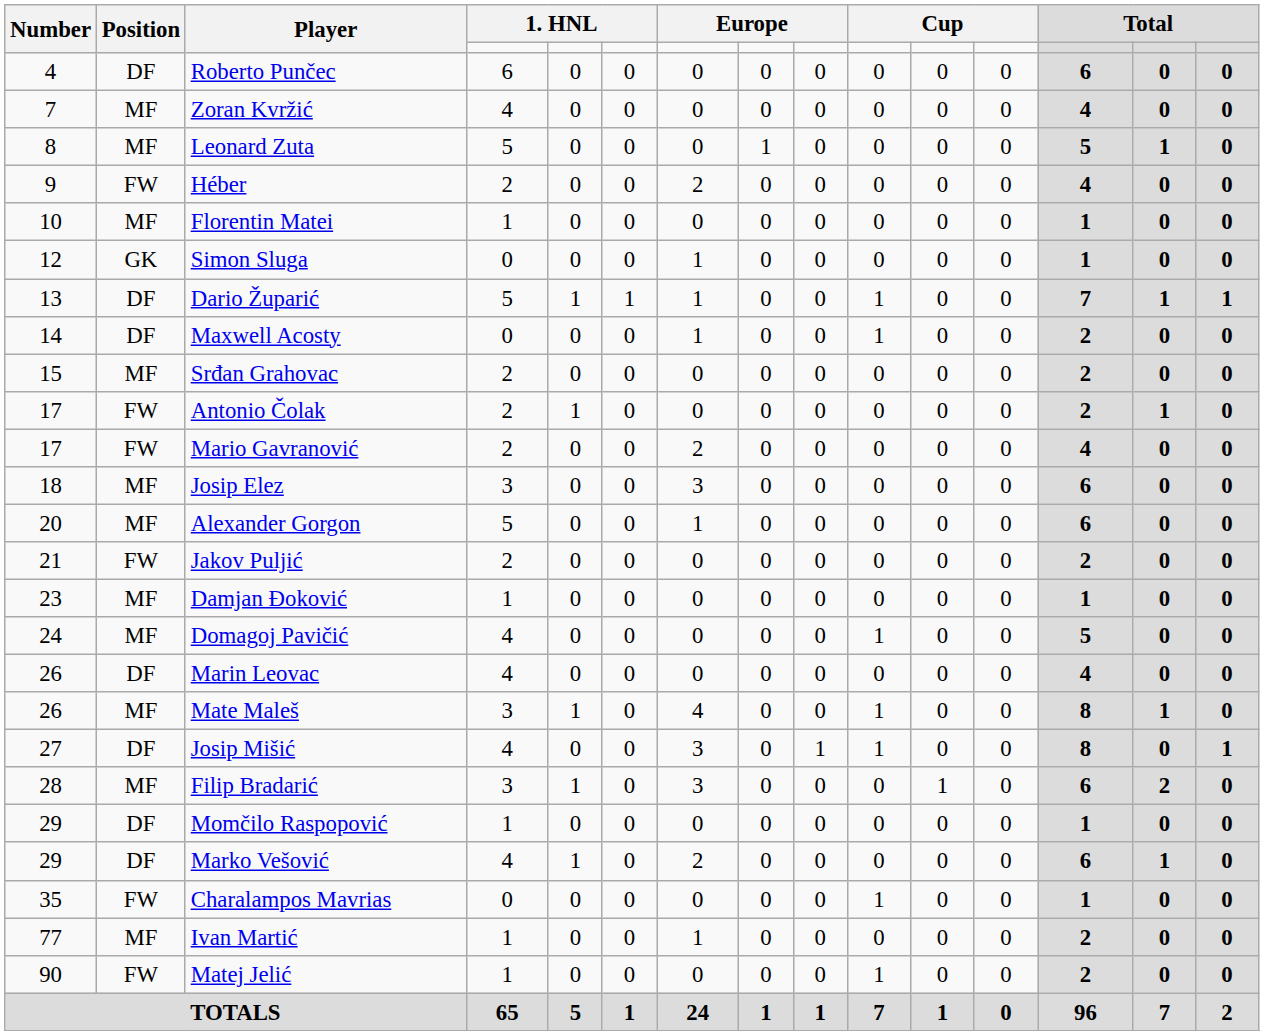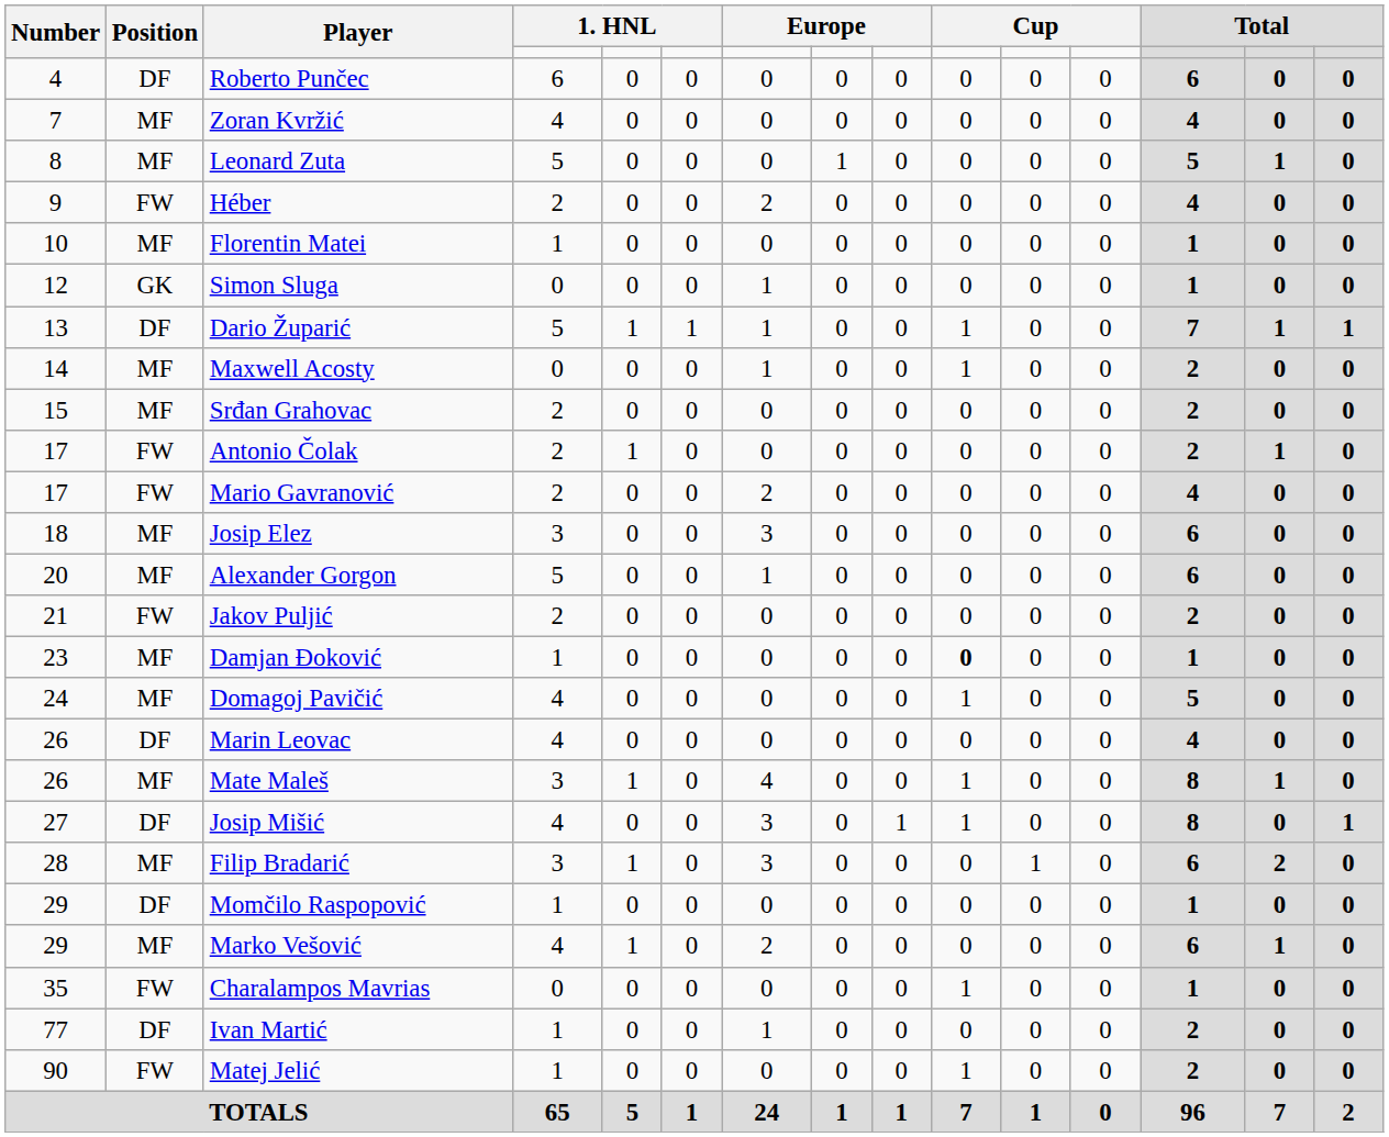 <table class="wikitable" style="font-size: 95%; text-align: center;">
 <tr>
 <th width=40 rowspan="2"  align="center">Number</th>
 <th width=40 rowspan="2"  align="center">Position</th>
 <th width=180 rowspan="2"  align="center">Player</th>
 <th width=120 colspan="3" align="center">1. HNL</th>
 <th width=120 colspan="3" align="center">Europe</th>
 <th width=120 colspan="3" align="center">Cup</th>
 <th width=140 colspan="3" align="center" style="background: #DCDCDC">Total</th>
 </tr>
 <tr>
 <td></td>
 <td></td>
 <td></td>
 <td></td>
 <td></td>
 <td></td>
 <td></td>
 <td></td>
 <td></td>
 <th style="background: #DCDCDC"></th>
 <th style="background: #DCDCDC"></th>
 <th style="background: #DCDCDC"></th>
 </tr>
 <tr>
 <td>4</td>
 <td>DF</td>
 <td style="text-align:left;"> <a href='#'>Roberto Punčec</a></td>
 <td>6</td>
 <td>0</td>
 <td>0</td>
 <td>0</td>
 <td>0</td>
 <td>0</td>
 <td>0</td>
 <td>0</td>
 <td>0</td>
 <th style="background: #DCDCDC">6</th>
 <th style="background: #DCDCDC">0</th>
 <th style="background: #DCDCDC">0</th>
 </tr>
 <tr>
 <td>7</td>
 <td>MF</td>
 <td style="text-align:left;"> <a href='#'>Zoran Kvržić</a></td>
 <td>4</td>
 <td>0</td>
 <td>0</td>
 <td>0</td>
 <td>0</td>
 <td>0</td>
 <td>0</td>
 <td>0</td>
 <td>0</td>
 <th style="background: #DCDCDC">4</th>
 <th style="background: #DCDCDC">0</th>
 <th style="background: #DCDCDC">0</th>
 </tr>
 <tr>
 <td>8</td>
 <td>MF</td>
 <td style="text-align:left;"> <a href='#'>Leonard Zuta</a></td>
 <td>5</td>
 <td>0</td>
 <td>0</td>
 <td>0</td>
 <td>1</td>
 <td>0</td>
 <td>0</td>
 <td>0</td>
 <td>0</td>
 <th style="background: #DCDCDC">5</th>
 <th style="background: #DCDCDC">1</th>
 <th style="background: #DCDCDC">0</th>
 </tr>
 <tr>
 <td>9</td>
 <td>FW</td>
 <td style="text-align:left;"> <a href='#'>Héber</a></td>
 <td>2</td>
 <td>0</td>
 <td>0</td>
 <td>2</td>
 <td>0</td>
 <td>0</td>
 <td>0</td>
 <td>0</td>
 <td>0</td>
 <th style="background: #DCDCDC">4</th>
 <th style="background: #DCDCDC">0</th>
 <th style="background: #DCDCDC">0</th>
 </tr>
 <tr>
 <td>10</td>
 <td>MF</td>
 <td style="text-align:left;"> <a href='#'>Florentin Matei</a></td>
 <td>1</td>
 <td>0</td>
 <td>0</td>
 <td>0</td>
 <td>0</td>
 <td>0</td>
 <td>0</td>
 <td>0</td>
 <td>0</td>
 <th style="background: #DCDCDC">1</th>
 <th style="background: #DCDCDC">0</th>
 <th style="background: #DCDCDC">0</th>
 </tr>
 <tr>
 <td>12</td>
 <td>GK</td>
 <td style="text-align:left;"> <a href='#'>Simon Sluga</a></td>
 <td>0</td>
 <td>0</td>
 <td>0</td>
 <td>1</td>
 <td>0</td>
 <td>0</td>
 <td>0</td>
 <td>0</td>
 <td>0</td>
 <th style="background: #DCDCDC">1</th>
 <th style="background: #DCDCDC">0</th>
 <th style="background: #DCDCDC">0</th>
 </tr>
 <tr>
 <td>13</td>
 <td>DF</td>
 <td style="text-align:left;"> <a href='#'>Dario Župarić</a></td>
 <td>5</td>
 <td>1</td>
 <td>1</td>
 <td>1</td>
 <td>0</td>
 <td>0</td>
 <td>1</td>
 <td>0</td>
 <td>0</td>
 <th style="background: #DCDCDC">7</th>
 <th style="background: #DCDCDC">1</th>
 <th style="background: #DCDCDC">1</th>
 </tr>
 <tr>
 <td>14</td>
-<td>DF</td>
+<td>MF</td>
 <td style="text-align:left;"> <a href='#'>Maxwell Acosty</a></td>
 <td>0</td>
 <td>0</td>
 <td>0</td>
 <td>1</td>
 <td>0</td>
 <td>0</td>
 <td>1</td>
 <td>0</td>
 <td>0</td>
 <th style="background: #DCDCDC">2</th>
 <th style="background: #DCDCDC">0</th>
 <th style="background: #DCDCDC">0</th>
 </tr>
 <tr>
 <td>15</td>
 <td>MF</td>
 <td style="text-align:left;"> <a href='#'>Srđan Grahovac</a></td>
 <td>2</td>
 <td>0</td>
 <td>0</td>
 <td>0</td>
 <td>0</td>
 <td>0</td>
 <td>0</td>
 <td>0</td>
 <td>0</td>
 <th style="background: #DCDCDC">2</th>
 <th style="background: #DCDCDC">0</th>
 <th style="background: #DCDCDC">0</th>
 </tr>
 <tr>
 <td>17</td>
 <td>FW</td>
 <td style="text-align:left;"> <a href='#'>Antonio Čolak</a></td>
 <td>2</td>
 <td>1</td>
 <td>0</td>
 <td>0</td>
 <td>0</td>
 <td>0</td>
 <td>0</td>
 <td>0</td>
 <td>0</td>
 <th style="background: #DCDCDC">2</th>
 <th style="background: #DCDCDC">1</th>
 <th style="background: #DCDCDC">0</th>
 </tr>
 <tr>
 <td>17</td>
 <td>FW</td>
 <td style="text-align:left;"> <a href='#'>Mario Gavranović</a></td>
 <td>2</td>
 <td>0</td>
 <td>0</td>
 <td>2</td>
 <td>0</td>
 <td>0</td>
 <td>0</td>
 <td>0</td>
 <td>0</td>
 <th style="background: #DCDCDC">4</th>
 <th style="background: #DCDCDC">0</th>
 <th style="background: #DCDCDC">0</th>
 </tr>
 <tr>
 <td>18</td>
 <td>MF</td>
 <td style="text-align:left;"> <a href='#'>Josip Elez</a></td>
 <td>3</td>
 <td>0</td>
 <td>0</td>
 <td>3</td>
 <td>0</td>
 <td>0</td>
 <td>0</td>
 <td>0</td>
 <td>0</td>
 <th style="background: #DCDCDC">6</th>
 <th style="background: #DCDCDC">0</th>
 <th style="background: #DCDCDC">0</th>
 </tr>
 <tr>
 <td>20</td>
 <td>MF</td>
 <td style="text-align:left;"> <a href='#'>Alexander Gorgon</a></td>
 <td>5</td>
 <td>0</td>
 <td>0</td>
 <td>1</td>
 <td>0</td>
 <td>0</td>
 <td>0</td>
 <td>0</td>
 <td>0</td>
 <th style="background: #DCDCDC">6</th>
 <th style="background: #DCDCDC">0</th>
 <th style="background: #DCDCDC">0</th>
 </tr>
 <tr>
 <td>21</td>
 <td>FW</td>
 <td style="text-align:left;"> <a href='#'>Jakov Puljić</a></td>
 <td>2</td>
 <td>0</td>
 <td>0</td>
 <td>0</td>
 <td>0</td>
 <td>0</td>
 <td>0</td>
 <td>0</td>
 <td>0</td>
 <th style="background: #DCDCDC">2</th>
 <th style="background: #DCDCDC">0</th>
 <th style="background: #DCDCDC">0</th>
 </tr>
 <tr>
 <td>23</td>
 <td>MF</td>
 <td style="text-align:left;"> <a href='#'>Damjan Đoković</a></td>
 <td>1</td>
 <td>0</td>
 <td>0</td>
 <td>0</td>
 <td>0</td>
 <td>0</td>
-<td>0</td>
+<td><strong>0</strong></td>
 <td>0</td>
 <td>0</td>
 <th style="background: #DCDCDC">1</th>
 <th style="background: #DCDCDC">0</th>
 <th style="background: #DCDCDC">0</th>
 </tr>
 <tr>
 <td>24</td>
 <td>MF</td>
 <td style="text-align:left;"> <a href='#'>Domagoj Pavičić</a></td>
 <td>4</td>
 <td>0</td>
 <td>0</td>
 <td>0</td>
 <td>0</td>
 <td>0</td>
 <td>1</td>
 <td>0</td>
 <td>0</td>
 <th style="background: #DCDCDC">5</th>
 <th style="background: #DCDCDC">0</th>
 <th style="background: #DCDCDC">0</th>
 </tr>
 <tr>
 <td>26</td>
 <td>DF</td>
 <td style="text-align:left;"> <a href='#'>Marin Leovac</a></td>
 <td>4</td>
 <td>0</td>
 <td>0</td>
 <td>0</td>
 <td>0</td>
 <td>0</td>
 <td>0</td>
 <td>0</td>
 <td>0</td>
 <th style="background: #DCDCDC">4</th>
 <th style="background: #DCDCDC">0</th>
 <th style="background: #DCDCDC">0</th>
 </tr>
 <tr>
 <td>26</td>
 <td>MF</td>
 <td style="text-align:left;"> <a href='#'>Mate Maleš</a></td>
 <td>3</td>
 <td>1</td>
 <td>0</td>
 <td>4</td>
 <td>0</td>
 <td>0</td>
 <td>1</td>
 <td>0</td>
 <td>0</td>
 <th style="background: #DCDCDC">8</th>
 <th style="background: #DCDCDC">1</th>
 <th style="background: #DCDCDC">0</th>
 </tr>
 <tr>
 <td>27</td>
 <td>DF</td>
 <td style="text-align:left;"> <a href='#'>Josip Mišić</a></td>
 <td>4</td>
 <td>0</td>
 <td>0</td>
 <td>3</td>
 <td>0</td>
 <td>1</td>
 <td>1</td>
 <td>0</td>
 <td>0</td>
 <th style="background: #DCDCDC">8</th>
 <th style="background: #DCDCDC">0</th>
 <th style="background: #DCDCDC">1</th>
 </tr>
 <tr>
 <td>28</td>
 <td>MF</td>
 <td style="text-align:left;"> <a href='#'>Filip Bradarić</a></td>
 <td>3</td>
 <td>1</td>
 <td>0</td>
 <td>3</td>
 <td>0</td>
 <td>0</td>
 <td>0</td>
 <td>1</td>
 <td>0</td>
 <th style="background: #DCDCDC">6</th>
 <th style="background: #DCDCDC">2</th>
 <th style="background: #DCDCDC">0</th>
 </tr>
 <tr>
 <td>29</td>
 <td>DF</td>
 <td style="text-align:left;"> <a href='#'>Momčilo Raspopović</a></td>
 <td>1</td>
 <td>0</td>
 <td>0</td>
 <td>0</td>
 <td>0</td>
 <td>0</td>
 <td>0</td>
 <td>0</td>
 <td>0</td>
 <th style="background: #DCDCDC">1</th>
 <th style="background: #DCDCDC">0</th>
 <th style="background: #DCDCDC">0</th>
 </tr>
 <tr>
 <td>29</td>
-<td>DF</td>
+<td>MF</td>
 <td style="text-align:left;"> <a href='#'>Marko Vešović</a></td>
 <td>4</td>
 <td>1</td>
 <td>0</td>
 <td>2</td>
 <td>0</td>
 <td>0</td>
 <td>0</td>
 <td>0</td>
 <td>0</td>
 <th style="background: #DCDCDC">6</th>
 <th style="background: #DCDCDC">1</th>
 <th style="background: #DCDCDC">0</th>
 </tr>
 <tr>
 <td>35</td>
 <td>FW</td>
 <td style="text-align:left;"> <a href='#'>Charalampos Mavrias</a></td>
 <td>0</td>
 <td>0</td>
 <td>0</td>
 <td>0</td>
 <td>0</td>
 <td>0</td>
 <td>1</td>
 <td>0</td>
 <td>0</td>
 <th style="background: #DCDCDC">1</th>
 <th style="background: #DCDCDC">0</th>
 <th style="background: #DCDCDC">0</th>
 </tr>
 <tr>
 <td>77</td>
-<td>MF</td>
+<td>DF</td>
 <td style="text-align:left;"> <a href='#'>Ivan Martić</a></td>
 <td>1</td>
 <td>0</td>
 <td>0</td>
 <td>1</td>
 <td>0</td>
 <td>0</td>
 <td>0</td>
 <td>0</td>
 <td>0</td>
 <th style="background: #DCDCDC">2</th>
 <th style="background: #DCDCDC">0</th>
 <th style="background: #DCDCDC">0</th>
 </tr>
 <tr>
 <td>90</td>
 <td>FW</td>
 <td style="text-align:left;"> <a href='#'>Matej Jelić</a></td>
 <td>1</td>
 <td>0</td>
 <td>0</td>
 <td>0</td>
 <td>0</td>
 <td>0</td>
 <td>1</td>
 <td>0</td>
 <td>0</td>
 <th style="background: #DCDCDC">2</th>
 <th style="background: #DCDCDC">0</th>
 <th style="background: #DCDCDC">0</th>
 </tr>
 <tr>
 <th colspan="3" align="center" style="background: #DCDCDC">TOTALS</th>
 <th style="background: #DCDCDC">65</th>
 <th style="background: #DCDCDC">5</th>
 <th style="background: #DCDCDC">1</th>
 <th style="background: #DCDCDC">24</th>
 <th style="background: #DCDCDC">1</th>
 <th style="background: #DCDCDC">1</th>
 <th style="background: #DCDCDC">7</th>
 <th style="background: #DCDCDC">1</th>
 <th style="background: #DCDCDC">0</th>
 <th style="background: #DCDCDC">96</th>
 <th style="background: #DCDCDC">7</th>
 <th style="background: #DCDCDC">2</th>
 </tr>
 <tr>
 </tr>
 </table>
